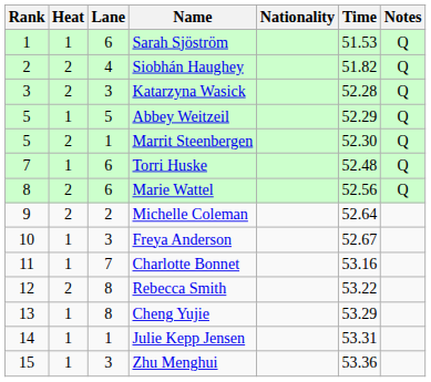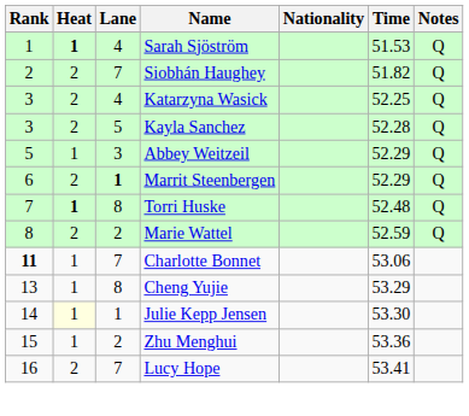 <table class="wikitable sortable" style="text-align:center">
 <tr>
 <th>Rank</th>
 <th>Heat</th>
 <th>Lane</th>
 <th>Name</th>
 <th>Nationality</th>
 <th>Time</th>
 <th>Notes</th>
 </tr>
 <tr bgcolor=ccffcc>
 <td>1</td>
-<td>1</td>
-<td>6</td>
+<td><strong>1</strong></td>
+<td>4</td>
 <td align=left><a href='#'>Sarah Sjöström</a></td>
 <td align=left></td>
 <td>51.53</td>
 <td>Q</td>
 </tr>
 <tr bgcolor=ccffcc>
 <td>2</td>
 <td>2</td>
-<td>4</td>
+<td>7</td>
 <td align=left><a href='#'>Siobhán Haughey</a></td>
 <td align=left></td>
 <td>51.82</td>
 <td>Q</td>
 </tr>
 <tr bgcolor=ccffcc>
 <td>3</td>
 <td>2</td>
+<td>4</td>
+<td align=left><a href='#'>Katarzyna Wasick</a></td>
+<td align=left></td>
+<td>52.25</td>
+<td>Q</td>
+</tr>
+<tr bgcolor=ccffcc>
 <td>3</td>
-<td align=left><a href='#'>Katarzyna Wasick</a></td>
+<td>2</td>
+<td>5</td>
+<td align=left><a href='#'>Kayla Sanchez</a></td>
 <td align=left></td>
 <td>52.28</td>
 <td>Q</td>
 </tr>
 <tr bgcolor=ccffcc>
 <td>5</td>
 <td>1</td>
-<td>5</td>
+<td>3</td>
 <td align=left><a href='#'>Abbey Weitzeil</a></td>
 <td align=left></td>
 <td>52.29</td>
 <td>Q</td>
 </tr>
 <tr bgcolor=ccffcc>
-<td>5</td>
+<td>6</td>
 <td>2</td>
-<td>1</td>
+<td><strong>1</strong></td>
 <td align=left><a href='#'>Marrit Steenbergen</a></td>
 <td align=left></td>
-<td>52.30</td>
+<td>52.29</td>
 <td>Q</td>
 </tr>
 <tr bgcolor=ccffcc>
 <td>7</td>
-<td>1</td>
-<td>6</td>
+<td><strong>1</strong></td>
+<td>8</td>
 <td align=left><a href='#'>Torri Huske</a></td>
 <td align=left></td>
 <td>52.48</td>
 <td>Q</td>
 </tr>
 <tr bgcolor=ccffcc>
 <td>8</td>
 <td>2</td>
-<td>6</td>
+<td>2</td>
 <td align=left><a href='#'>Marie Wattel</a></td>
 <td align=left></td>
-<td>52.56</td>
+<td>52.59</td>
 <td>Q</td>
 </tr>
 <tr>
-<td>9</td>
-<td>2</td>
-<td>2</td>
-<td align=left><a href='#'>Michelle Coleman</a></td>
-<td align=left></td>
-<td>52.64</td>
-<td></td>
-</tr>
-<tr>
-<td>10</td>
-<td>1</td>
-<td>3</td>
-<td align=left><a href='#'>Freya Anderson</a></td>
-<td align=left></td>
-<td>52.67</td>
-<td></td>
-</tr>
-<tr>
-<td>11</td>
+<td><strong>11</strong></td>
 <td>1</td>
 <td>7</td>
 <td align=left><a href='#'>Charlotte Bonnet</a></td>
 <td align=left></td>
-<td>53.16</td>
-<td></td>
-</tr>
-<tr>
-<td>12</td>
-<td>2</td>
-<td>8</td>
-<td align=left><a href='#'>Rebecca Smith</a></td>
-<td align=left></td>
-<td>53.22</td>
+<td>53.06</td>
 <td></td>
 </tr>
 <tr>
 <td>13</td>
 <td>1</td>
 <td>8</td>
 <td align=left><a href='#'>Cheng Yujie</a></td>
 <td align=left></td>
 <td>53.29</td>
 <td></td>
 </tr>
 <tr>
 <td>14</td>
-<td>1</td>
+<td style="background: lightyellow;">1</td>
 <td>1</td>
 <td align=left><a href='#'>Julie Kepp Jensen</a></td>
 <td align=left></td>
-<td>53.31</td>
+<td>53.30</td>
 <td></td>
 </tr>
 <tr>
 <td>15</td>
 <td>1</td>
-<td>3</td>
+<td>2</td>
 <td align=left><a href='#'>Zhu Menghui</a></td>
 <td align=left></td>
 <td>53.36</td>
 <td></td>
 </tr>
+<tr>
+<td>16</td>
+<td>2</td>
+<td>7</td>
+<td align=left><a href='#'>Lucy Hope</a></td>
+<td align=left></td>
+<td>53.41</td>
+<td></td>
+</tr>
 </table>
